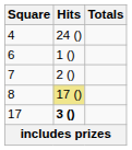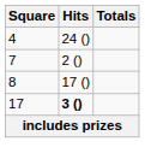 <table class="wikitable floatright sortable">
 <tr>
 <th>Square</th>
 <th>Hits</th>
 <th>Totals</th>
 </tr>
 <tr>
 <td>4</td>
 <td>24 ()</td>
 <td></td>
 </tr>
 <tr>
-<td>6</td>
-<td>1 ()</td>
-<td></td>
-</tr>
-<tr>
 <td>7</td>
 <td>2 ()</td>
 <td></td>
 </tr>
 <tr>
 <td>8</td>
-<td style="background: khaki;">17 ()</td>
+<td>17 ()</td>
 <td></td>
 </tr>
 <tr>
 <td>17</td>
 <td><strong>3 ()</strong></td>
 <td></td>
 </tr>
 <tr>
 <th colspan="3">includes prizes</th>
 </tr>
 </table>
